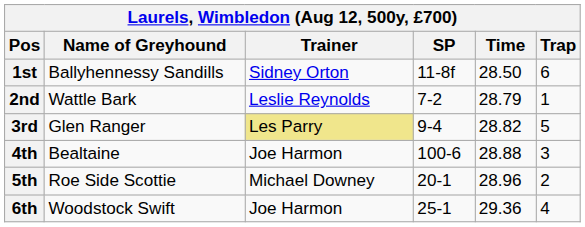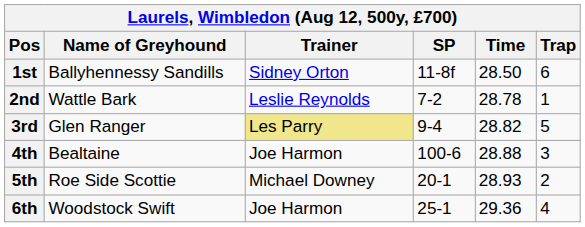 <table class="wikitable">
 <tr>
 <th colspan="6"><a href='#'>Laurels</a>, <a href='#'>Wimbledon</a> (Aug 12, 500y, £700)</th>
 </tr>
 <tr>
 <th width=30>Pos</th>
 <th width=180>Name of Greyhound</th>
 <th width=150>Trainer</th>
 <th width=50>SP</th>
 <th width=50>Time</th>
 <th width=30>Trap</th>
 </tr>
 <tr>
 <th>1st</th>
 <td>Ballyhennessy Sandills</td>
 <td><a href='#'>Sidney Orton</a></td>
 <td>11-8f</td>
 <td>28.50</td>
 <td>6</td>
 </tr>
 <tr>
 <th>2nd</th>
 <td>Wattle Bark</td>
 <td><a href='#'>Leslie Reynolds</a></td>
 <td>7-2</td>
-<td>28.79</td>
+<td>28.78</td>
 <td>1</td>
 </tr>
 <tr>
 <th>3rd</th>
 <td>Glen Ranger</td>
 <td style="background: khaki;">Les Parry</td>
 <td>9-4</td>
 <td>28.82</td>
 <td>5</td>
 </tr>
 <tr>
 <th>4th</th>
 <td>Bealtaine</td>
 <td>Joe Harmon</td>
 <td>100-6</td>
 <td>28.88</td>
 <td>3</td>
 </tr>
 <tr>
 <th>5th</th>
 <td>Roe Side Scottie</td>
 <td>Michael Downey</td>
 <td>20-1</td>
-<td>28.96</td>
+<td>28.93</td>
 <td>2</td>
 </tr>
 <tr>
 <th>6th</th>
 <td>Woodstock Swift</td>
 <td>Joe Harmon</td>
 <td>25-1</td>
 <td>29.36</td>
 <td>4</td>
 </tr>
 </table>
